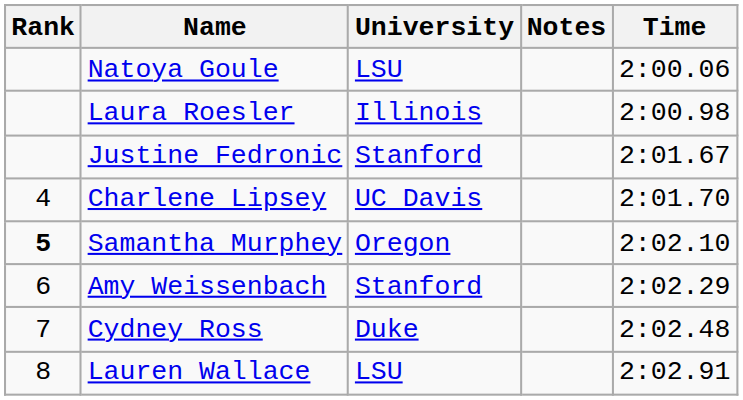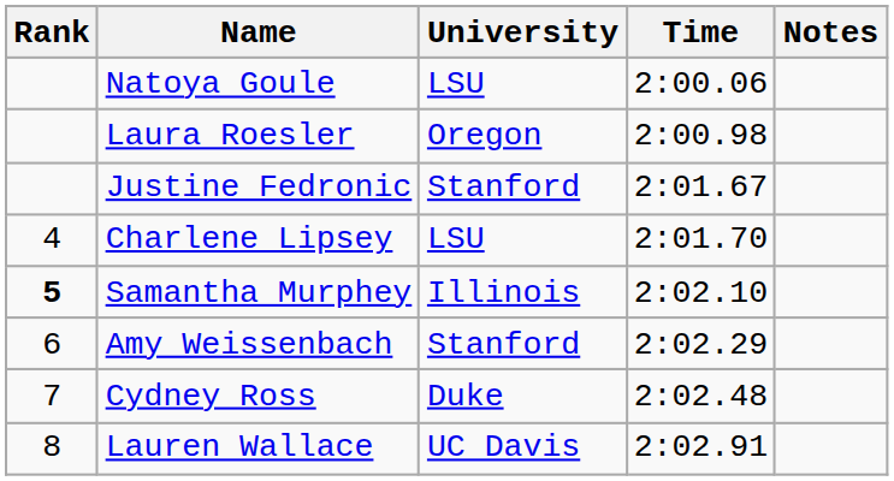 <table class="wikitable sortable" style="text-align:center">
 <tr>
 <th>Rank</th>
 <th>Name</th>
 <th>University</th>
+<th>Time</th>
 <th>Notes</th>
-<th>Time</th>
 </tr>
 <tr>
 <td></td>
 <td align=left><a href='#'>Natoya Goule</a> </td>
 <td align=left><a href='#'>LSU</a></td>
+<td>2:00.06</td>
 <td></td>
-<td>2:00.06</td>
 </tr>
 <tr>
 <td></td>
 <td align=left><a href='#'>Laura Roesler</a></td>
-<td align=left><a href='#'>Illinois</a></td>
+<td align=left><a href='#'>Oregon</a></td>
+<td>2:00.98</td>
 <td></td>
-<td>2:00.98</td>
 </tr>
 <tr>
 <td></td>
 <td align=left><a href='#'>Justine Fedronic</a> </td>
 <td align=left><a href='#'>Stanford</a></td>
+<td>2:01.67</td>
 <td></td>
-<td>2:01.67</td>
 </tr>
 <tr>
 <td>4</td>
 <td align=left><a href='#'>Charlene Lipsey</a></td>
-<td align=left><a href='#'>UC Davis</a></td>
+<td align=left><a href='#'>LSU</a></td>
+<td>2:01.70</td>
 <td></td>
-<td>2:01.70</td>
 </tr>
 <tr>
 <td><strong>5</strong></td>
 <td align=left><a href='#'>Samantha Murphey</a></td>
-<td align=left><a href='#'>Oregon</a></td>
+<td align=left><a href='#'>Illinois</a></td>
+<td>2:02.10</td>
 <td></td>
-<td>2:02.10</td>
 </tr>
 <tr>
 <td>6</td>
 <td align=left><a href='#'>Amy Weissenbach</a></td>
 <td align=left><a href='#'>Stanford</a></td>
+<td>2:02.29</td>
 <td></td>
-<td>2:02.29</td>
 </tr>
 <tr>
 <td>7</td>
 <td align=left><a href='#'>Cydney Ross</a></td>
 <td align=left><a href='#'>Duke</a></td>
+<td>2:02.48</td>
 <td></td>
-<td>2:02.48</td>
 </tr>
 <tr>
 <td>8</td>
 <td align=left><a href='#'>Lauren Wallace</a></td>
-<td align=left><a href='#'>LSU</a></td>
+<td align=left><a href='#'>UC Davis</a></td>
+<td>2:02.91</td>
 <td></td>
-<td>2:02.91</td>
 </tr>
 </table>
